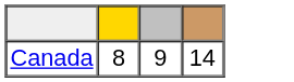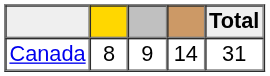 <table border="1" cellpadding="2" cellspacing="0">
 <tr bgcolor="#efefef">
 <th></th>
 <th bgcolor="gold">      </th>
 <th bgcolor="silver">      </th>
 <th bgcolor="CC9966">      </th>
+<th><strong>Total </strong></th>
 </tr>
 <tr align="center">
 <td> <a href='#'>Canada</a></td>
 <td>8</td>
 <td>9</td>
 <td>14</td>
+<td>31</td>
 </tr>
 </table>
